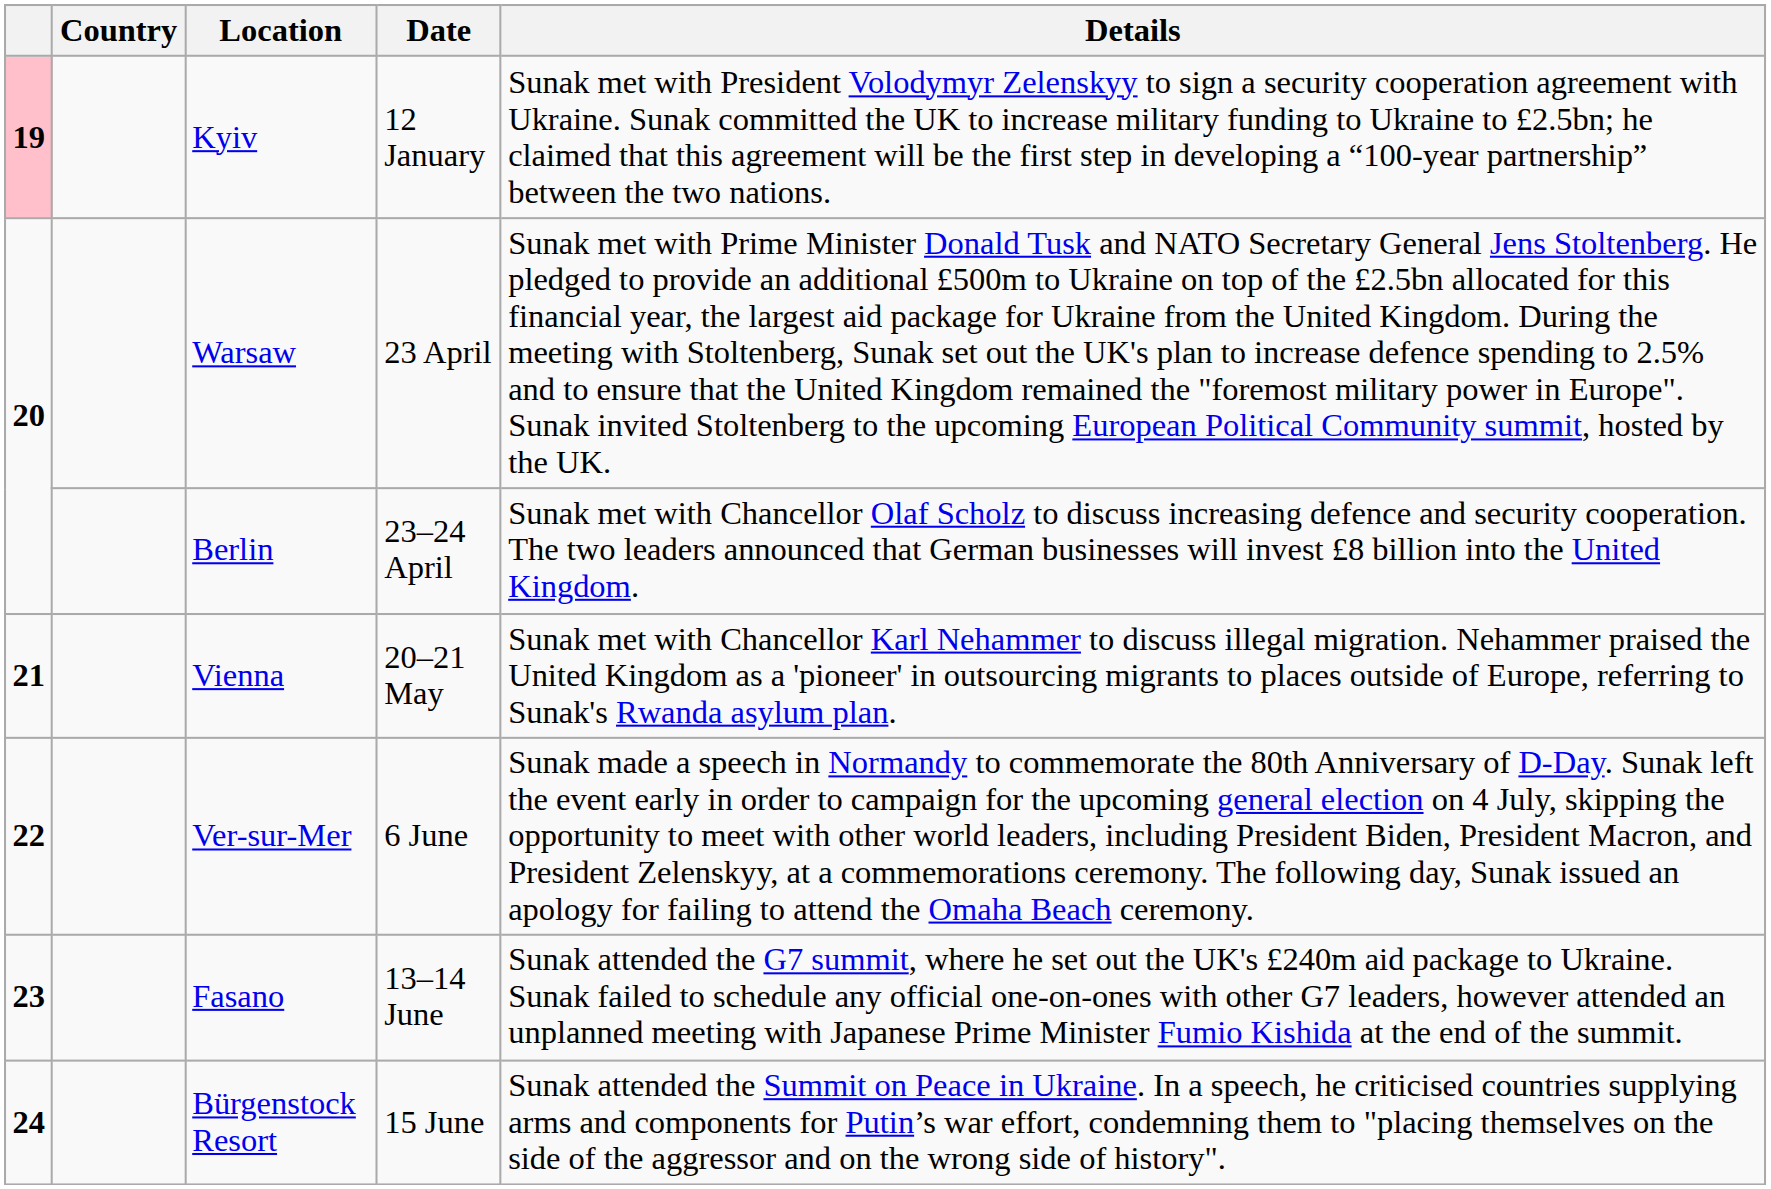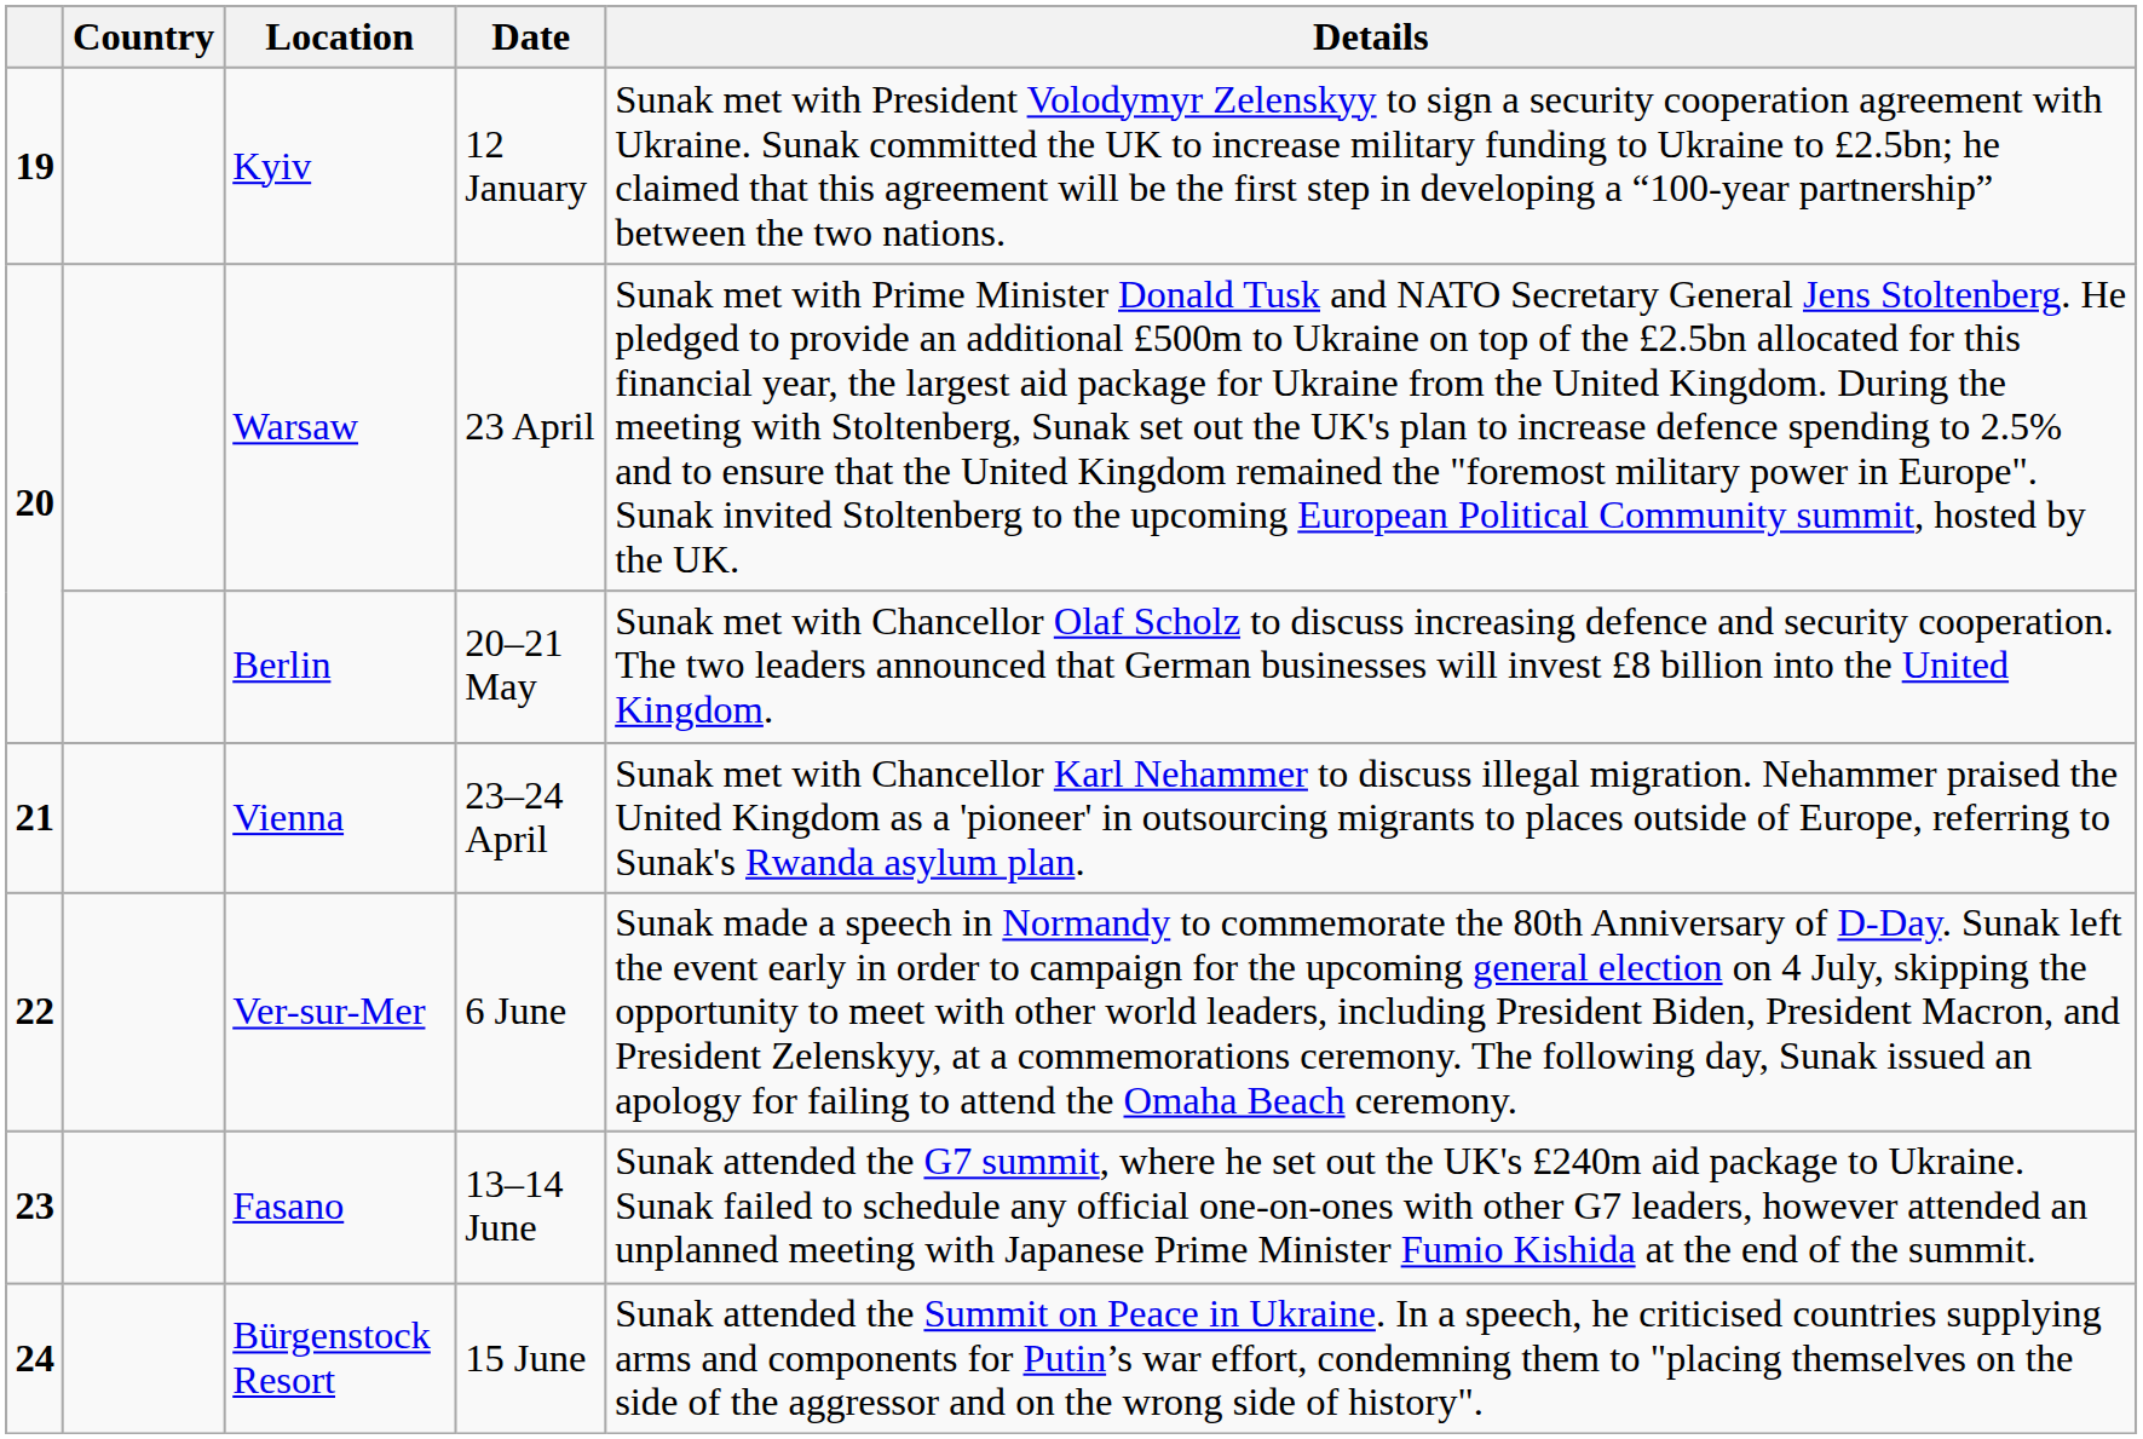 <table class="wikitable sortable">
 <tr>
 <th></th>
 <th>Country</th>
 <th>Location</th>
 <th>Date</th>
 <th>Details</th>
 </tr>
 <tr>
-<td style="background: pink;"><strong>19</strong></td>
+<td><strong>19</strong></td>
 <td></td>
 <td><a href='#'>Kyiv</a></td>
 <td>12 January</td>
 <td>Sunak met with President <a href='#'>Volodymyr Zelenskyy</a> to sign a security cooperation agreement with Ukraine. Sunak committed the UK to increase military funding to Ukraine to £2.5bn; he claimed that this agreement will be the first step in developing a “100-year partnership” between the two nations.</td>
 </tr>
 <tr>
 <td rowspan=2><strong>20</strong></td>
 <td></td>
 <td><a href='#'>Warsaw</a></td>
 <td>23 April</td>
 <td>Sunak met with Prime Minister <a href='#'>Donald Tusk</a> and NATO Secretary General <a href='#'>Jens Stoltenberg</a>. He pledged to provide an additional £500m to Ukraine on top of the £2.5bn allocated for this financial year, the largest aid package for Ukraine from the United Kingdom. During the meeting with Stoltenberg, Sunak set out the UK's plan to increase defence spending to 2.5% and to ensure that the United Kingdom remained the "foremost military power in Europe". Sunak invited Stoltenberg to the upcoming  <a href='#'>European Political Community summit</a>, hosted by the UK.</td>
 </tr>
 <tr>
 <td></td>
 <td><a href='#'>Berlin</a></td>
-<td>23–24 April</td>
+<td>20–21 May</td>
 <td>Sunak met with Chancellor <a href='#'>Olaf Scholz</a> to discuss increasing defence and security cooperation. The two leaders announced that German businesses will invest £8 billion into the <a href='#'>United Kingdom</a>.</td>
 </tr>
 <tr>
 <td><strong>21</strong></td>
 <td></td>
 <td><a href='#'>Vienna</a></td>
-<td>20–21 May</td>
+<td>23–24 April</td>
 <td>Sunak met with Chancellor <a href='#'>Karl Nehammer</a> to discuss illegal migration. Nehammer praised the United Kingdom as a 'pioneer' in outsourcing migrants to places outside of Europe, referring to Sunak's <a href='#'>Rwanda asylum plan</a>.</td>
 </tr>
 <tr>
 <td><strong>22</strong></td>
 <td></td>
 <td><a href='#'>Ver-sur-Mer</a></td>
 <td>6 June</td>
 <td>Sunak made a speech in <a href='#'>Normandy</a> to commemorate the 80th Anniversary of <a href='#'>D-Day</a>. Sunak left the event early in order to campaign for the upcoming <a href='#'>general election</a> on 4 July, skipping the opportunity to meet with other world leaders, including President Biden, President Macron, and President Zelenskyy, at a commemorations ceremony. The following day, Sunak issued an apology for failing to attend the <a href='#'>Omaha Beach</a> ceremony.</td>
 </tr>
 <tr>
 <td><strong>23</strong></td>
 <td></td>
 <td><a href='#'>Fasano</a></td>
 <td>13–14 June</td>
 <td>Sunak attended the <a href='#'>G7 summit</a>, where he set out the UK's £240m aid package to Ukraine. Sunak failed to schedule any official one-on-ones with other G7 leaders, however attended an unplanned meeting with Japanese Prime Minister <a href='#'>Fumio Kishida</a> at the end of the summit.</td>
 </tr>
 <tr>
 <td><strong>24</strong></td>
 <td></td>
 <td><a href='#'>Bürgenstock Resort</a></td>
 <td>15 June</td>
 <td>Sunak attended the <a href='#'>Summit on Peace in Ukraine</a>. In a speech, he criticised countries supplying arms and components for <a href='#'>Putin</a>’s war effort, condemning them to "placing themselves on the side of the aggressor and on the wrong side of history".</td>
 </tr>
 </table>
